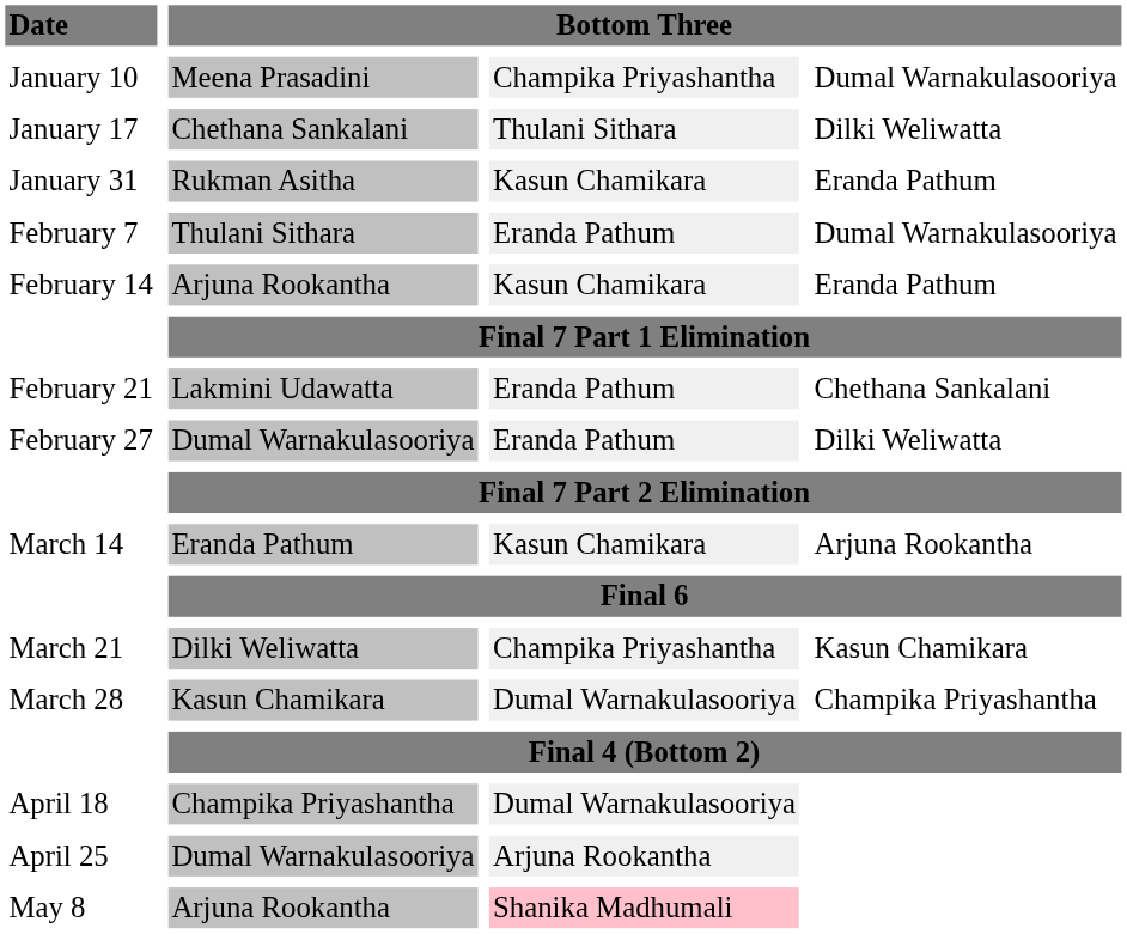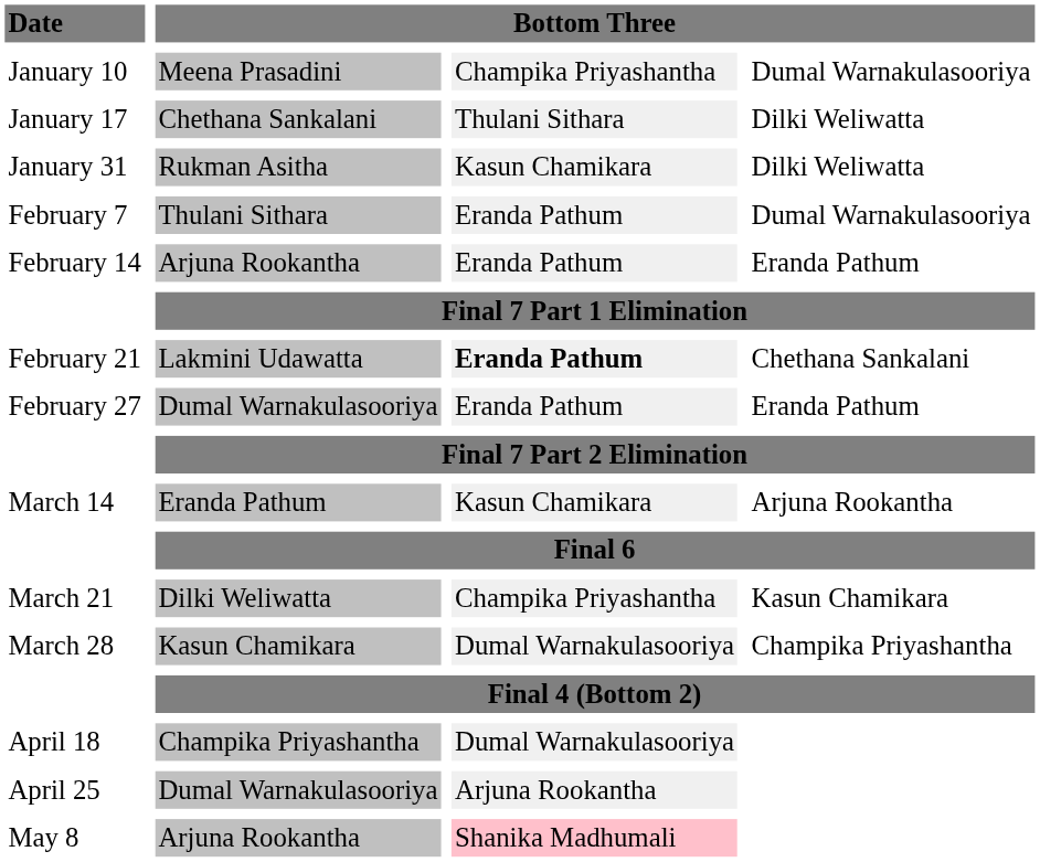 <table cellpadding=2 cellspacing=6>
 <tr bgcolor=#808080>
 <td><strong>Date</strong></td>
 <td colspan="3" align="center"><strong>Bottom Three</strong></td>
 </tr>
 <tr>
 <td>January 10</td>
 <td bgcolor="#C0C0C0">Meena Prasadini</td>
 <td bgcolor="#F0F0F0">Champika Priyashantha</td>
 <td>Dumal Warnakulasooriya</td>
 </tr>
 <tr>
 <td>January 17</td>
 <td bgcolor="#C0C0C0">Chethana Sankalani</td>
 <td bgcolor="#F0F0F0">Thulani Sithara</td>
 <td>Dilki Weliwatta</td>
 </tr>
 <tr>
 <td>January 31</td>
 <td bgcolor="#C0C0C0">Rukman Asitha</td>
 <td bgcolor="#F0F0F0">Kasun Chamikara</td>
-<td>Eranda Pathum</td>
+<td>Dilki Weliwatta</td>
 </tr>
 <tr>
 <td>February 7</td>
 <td bgcolor="#C0C0C0">Thulani Sithara</td>
 <td bgcolor="#F0F0F0">Eranda Pathum</td>
 <td>Dumal Warnakulasooriya</td>
 </tr>
 <tr>
 <td>February 14</td>
 <td bgcolor="#C0C0C0">Arjuna Rookantha</td>
-<td bgcolor="#F0F0F0">Kasun Chamikara</td>
+<td bgcolor="#F0F0F0">Eranda Pathum</td>
 <td>Eranda Pathum</td>
 </tr>
 <tr>
 <td></td>
 <td bgcolor="#808080" colspan="3" align="center"><strong>Final 7 Part 1 Elimination</strong></td>
 </tr>
 <tr>
 <td>February 21</td>
 <td bgcolor="#C0C0C0">Lakmini Udawatta</td>
-<td bgcolor="#F0F0F0">Eranda Pathum</td>
+<td bgcolor="#F0F0F0"><strong>Eranda Pathum</strong></td>
 <td>Chethana Sankalani</td>
 </tr>
 <tr>
 <td>February 27</td>
 <td bgcolor="#C0C0C0">Dumal Warnakulasooriya</td>
 <td bgcolor="#F0F0F0">Eranda Pathum</td>
-<td>Dilki Weliwatta</td>
+<td>Eranda Pathum</td>
 </tr>
 <tr>
 <td></td>
 <td bgcolor="#808080" colspan="3" align="center"><strong>Final 7 Part 2 Elimination</strong></td>
 </tr>
 <tr>
 <td>March 14</td>
 <td bgcolor="#C0C0C0">Eranda Pathum</td>
 <td bgcolor="#F0F0F0">Kasun Chamikara</td>
 <td>Arjuna Rookantha</td>
 </tr>
 <tr>
 <td></td>
 <td bgcolor="#808080" colspan="3" align="center"><strong>Final 6</strong></td>
 </tr>
 <tr>
 <td>March 21</td>
 <td bgcolor="#C0C0C0">Dilki Weliwatta</td>
 <td bgcolor="#F0F0F0">Champika Priyashantha</td>
 <td>Kasun Chamikara</td>
 </tr>
 <tr>
 <td>March 28</td>
 <td bgcolor="#C0C0C0">Kasun Chamikara</td>
 <td bgcolor="#F0F0F0">Dumal Warnakulasooriya</td>
 <td>Champika Priyashantha</td>
 </tr>
 <tr>
 <td></td>
 <td bgcolor="#808080" colspan="3" align="center"><strong>Final 4 (Bottom 2)</strong></td>
 </tr>
 <tr>
 <td>April 18</td>
 <td bgcolor="#C0C0C0">Champika Priyashantha</td>
 <td bgcolor="#F0F0F0">Dumal Warnakulasooriya</td>
 </tr>
 <tr>
 <td>April 25</td>
 <td bgcolor="#C0C0C0">Dumal Warnakulasooriya</td>
 <td bgcolor="#F0F0F0">Arjuna Rookantha</td>
 <td></td>
 <td></td>
 </tr>
 <tr>
 <td>May 8</td>
 <td bgcolor="#C0C0C0">Arjuna Rookantha</td>
 <td bgcolor="pink">Shanika Madhumali</td>
 <td></td>
 </tr>
 </table>
